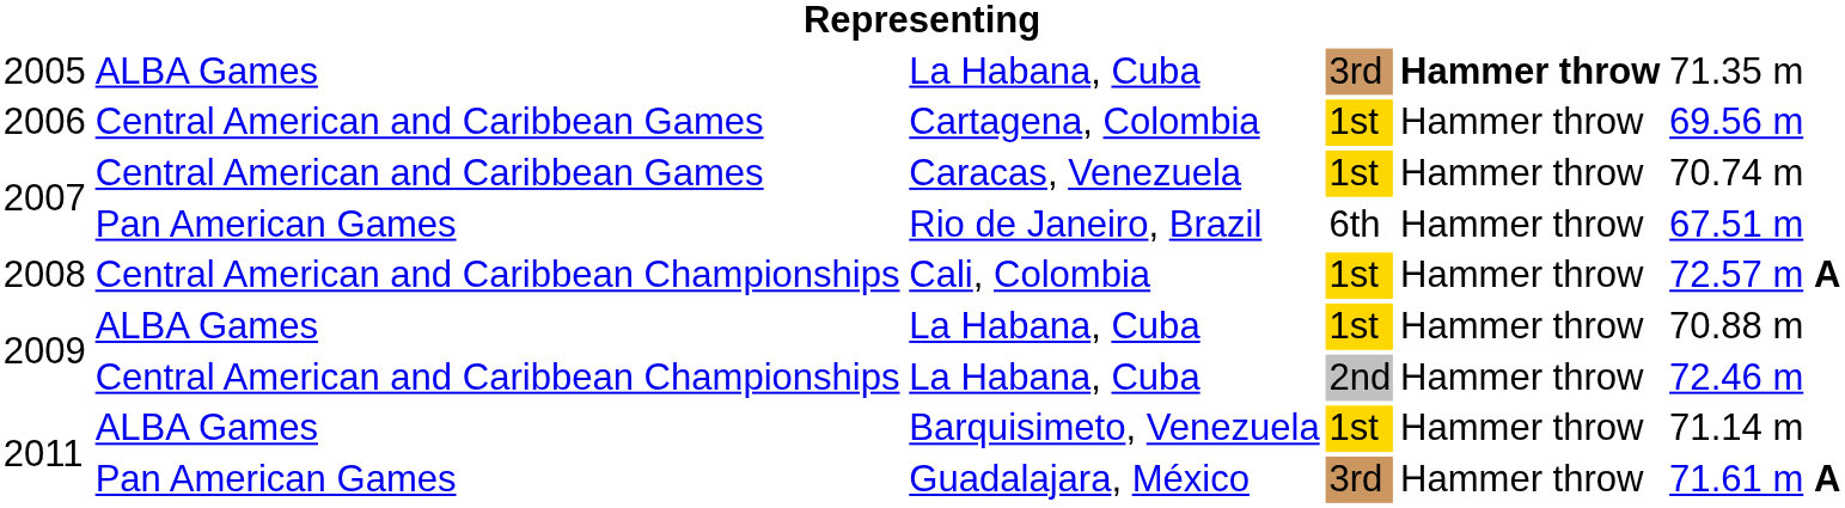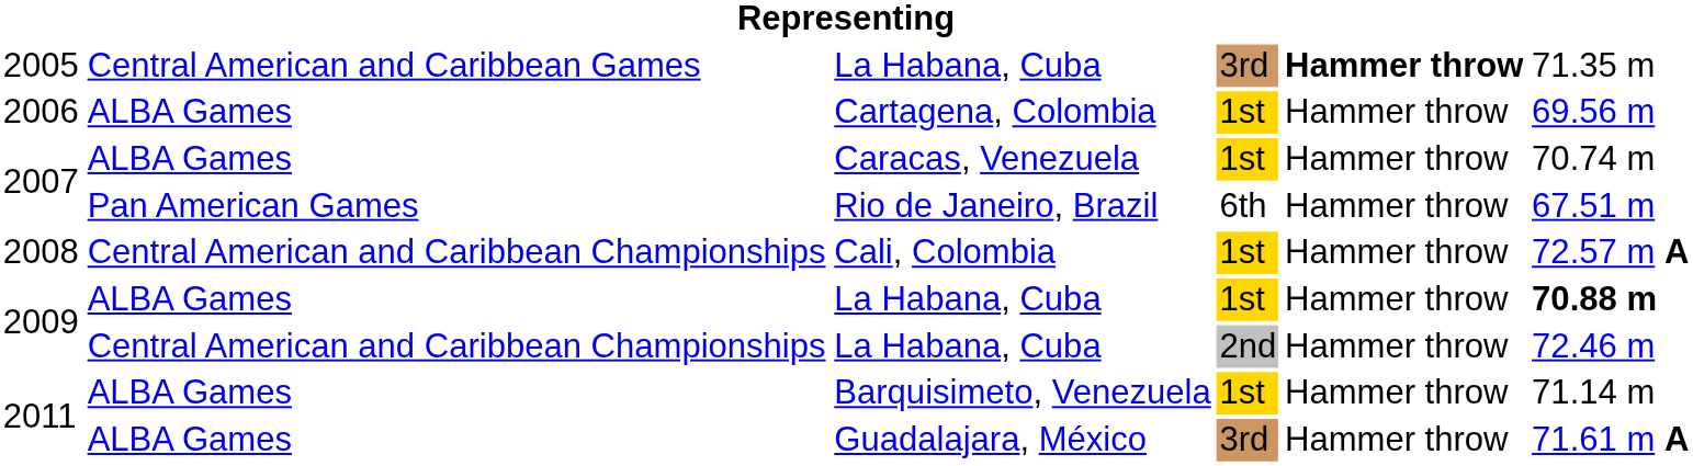 <table>
 <tr>
 <th colspan="6">Representing </th>
 </tr>
 <tr>
 <td>2005</td>
-<td><a href='#'>ALBA Games</a></td>
+<td><a href='#'>Central American and Caribbean Games</a></td>
 <td><a href='#'>La Habana</a>, <a href='#'>Cuba</a></td>
 <td bgcolor=cc9966>3rd</td>
 <td><strong>Hammer throw</strong></td>
 <td>71.35 m</td>
 </tr>
 <tr>
 <td>2006</td>
-<td><a href='#'>Central American and Caribbean Games</a></td>
+<td><a href='#'>ALBA Games</a></td>
 <td><a href='#'>Cartagena</a>, <a href='#'>Colombia</a></td>
 <td bgcolor="gold">1st</td>
 <td>Hammer throw</td>
 <td><a href='#'>69.56 m</a></td>
 </tr>
 <tr>
 <td rowspan=2>2007</td>
-<td><a href='#'>Central American and Caribbean Games</a></td>
+<td><a href='#'>ALBA Games</a></td>
 <td><a href='#'>Caracas</a>, <a href='#'>Venezuela</a></td>
 <td bgcolor=gold>1st</td>
 <td>Hammer throw</td>
 <td>70.74 m</td>
 </tr>
 <tr>
 <td><a href='#'>Pan American Games</a></td>
 <td><a href='#'>Rio de Janeiro</a>, <a href='#'>Brazil</a></td>
 <td>6th</td>
 <td>Hammer throw</td>
 <td><a href='#'>67.51 m</a></td>
 </tr>
 <tr>
 <td>2008</td>
 <td><a href='#'>Central American and Caribbean Championships</a></td>
 <td><a href='#'>Cali</a>, <a href='#'>Colombia</a></td>
 <td bgcolor="gold">1st</td>
 <td>Hammer throw</td>
 <td><a href='#'>72.57 m</a> <strong>A</strong></td>
 </tr>
 <tr>
 <td rowspan=2>2009</td>
 <td><a href='#'>ALBA Games</a></td>
 <td><a href='#'>La Habana</a>, <a href='#'>Cuba</a></td>
 <td bgcolor=gold>1st</td>
 <td>Hammer throw</td>
-<td>70.88 m</td>
+<td><strong>70.88 m</strong></td>
 </tr>
 <tr>
 <td><a href='#'>Central American and Caribbean Championships</a></td>
 <td><a href='#'>La Habana</a>, <a href='#'>Cuba</a></td>
 <td bgcolor=silver>2nd</td>
 <td>Hammer throw</td>
 <td><a href='#'>72.46  m</a></td>
 </tr>
 <tr>
 <td rowspan=2>2011</td>
 <td><a href='#'>ALBA Games</a></td>
 <td><a href='#'>Barquisimeto</a>, <a href='#'>Venezuela</a></td>
 <td bgcolor=gold>1st</td>
 <td>Hammer throw</td>
 <td>71.14 m</td>
 </tr>
 <tr>
-<td><a href='#'>Pan American Games</a></td>
+<td><a href='#'>ALBA Games</a></td>
 <td><a href='#'>Guadalajara</a>, <a href='#'>México</a></td>
 <td bgcolor="cc966">3rd</td>
 <td>Hammer throw</td>
 <td><a href='#'>71.61 m</a> <strong>A</strong></td>
 </tr>
 </table>
